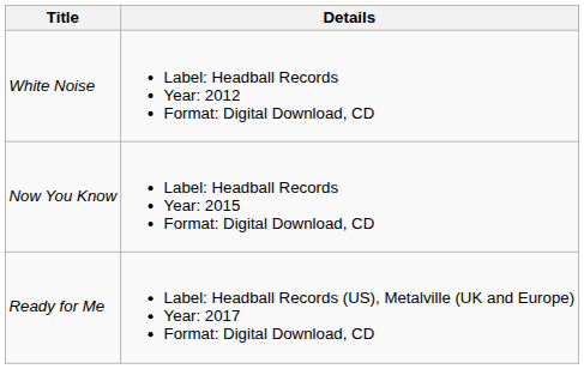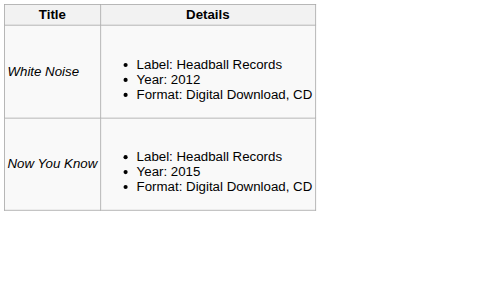 <table class="wikitable">
 <tr>
 <th>Title</th>
 <th>Details</th>
 </tr>
 <tr>
 <td><em>White Noise</em></td>
 <td><br><ul><li>Label: Headball Records</li><li>Year: 2012</li><li>Format: Digital Download, CD</li></ul></td>
 </tr>
 <tr>
 <td><em>Now You Know</em></td>
 <td><br><ul><li>Label: Headball Records</li><li>Year: 2015</li><li>Format: Digital Download, CD</li></ul></td>
 </tr>
-<tr>
-<td><em>Ready for Me</em></td>
-<td><br><ul><li>Label: Headball Records (US), Metalville (UK and Europe)</li><li>Year: 2017</li><li>Format: Digital Download, CD</li></ul></td>
-</tr>
 </table>
